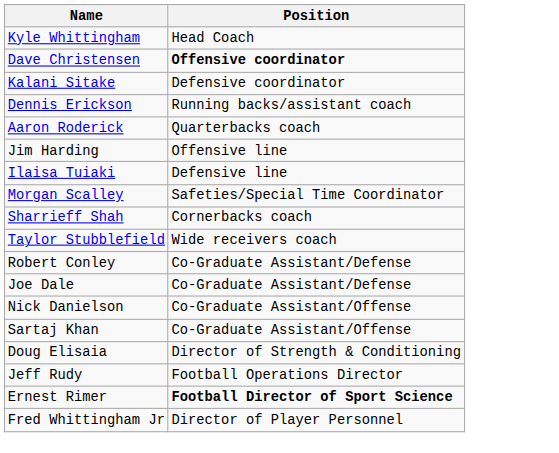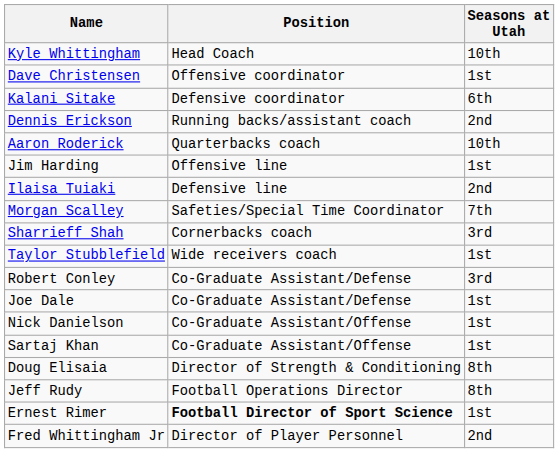 <table class="wikitable">
 <tr>
 <th>Name</th>
 <th>Position</th>
+<th>Seasons at<br> Utah</th>
 </tr>
 <tr>
 <td><a href='#'>Kyle Whittingham</a></td>
 <td>Head Coach</td>
+<td>10th</td>
 </tr>
 <tr>
 <td><a href='#'>Dave Christensen</a></td>
-<td><strong>Offensive coordinator</strong></td>
+<td>Offensive coordinator</td>
+<td>1st</td>
 </tr>
 <tr>
 <td><a href='#'>Kalani Sitake</a></td>
 <td>Defensive coordinator</td>
+<td>6th</td>
 </tr>
 <tr>
 <td><a href='#'>Dennis Erickson</a></td>
 <td>Running backs/assistant coach</td>
+<td>2nd</td>
 </tr>
 <tr>
 <td><a href='#'>Aaron Roderick</a></td>
 <td>Quarterbacks coach</td>
+<td>10th</td>
 </tr>
 <tr>
 <td>Jim Harding</td>
 <td>Offensive line</td>
+<td>1st</td>
 </tr>
 <tr>
 <td><a href='#'>Ilaisa Tuiaki</a></td>
 <td>Defensive line</td>
+<td>2nd</td>
 </tr>
 <tr>
 <td><a href='#'>Morgan Scalley</a></td>
 <td>Safeties/Special Time Coordinator</td>
+<td>7th</td>
 </tr>
 <tr>
 <td><a href='#'>Sharrieff Shah</a></td>
 <td>Cornerbacks coach</td>
+<td>3rd</td>
 </tr>
 <tr>
 <td><a href='#'>Taylor Stubblefield</a></td>
 <td>Wide receivers coach</td>
+<td>1st</td>
 </tr>
 <tr>
 <td>Robert Conley</td>
 <td>Co-Graduate Assistant/Defense</td>
+<td>3rd</td>
 </tr>
 <tr>
 <td>Joe Dale</td>
 <td>Co-Graduate Assistant/Defense</td>
+<td>1st</td>
 </tr>
 <tr>
 <td>Nick Danielson</td>
 <td>Co-Graduate Assistant/Offense</td>
+<td>1st</td>
 </tr>
 <tr>
 <td>Sartaj Khan</td>
 <td>Co-Graduate Assistant/Offense</td>
+<td>1st</td>
 </tr>
 <tr>
 <td>Doug Elisaia</td>
 <td>Director of Strength & Conditioning</td>
+<td>8th</td>
 </tr>
 <tr>
 <td>Jeff Rudy</td>
 <td>Football Operations Director</td>
+<td>8th</td>
 </tr>
 <tr>
 <td>Ernest Rimer </td>
 <td><strong>Football Director of Sport Science</strong></td>
+<td>1st</td>
 </tr>
 <tr>
 <td>Fred Whittingham Jr</td>
 <td>Director of Player Personnel</td>
+<td>2nd</td>
 </tr>
 </table>
